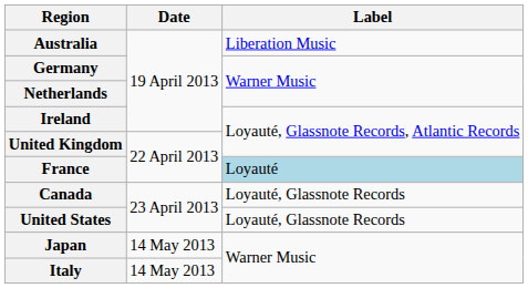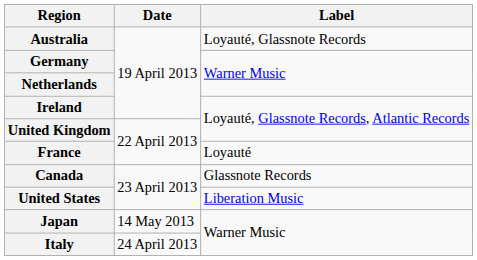 <table class="wikitable plainrowheaders">
 <tr>
 <th scope="col">Region</th>
 <th scope="col">Date</th>
 <th scope="col">Label</th>
 </tr>
 <tr>
 <th scope="row">Australia</th>
 <td rowspan="4">19 April 2013</td>
-<td><a href='#'>Liberation Music</a></td>
+<td>Loyauté, Glassnote Records</td>
 </tr>
 <tr>
 <th scope="row">Germany</th>
 <td rowspan="2"><a href='#'>Warner Music</a></td>
 </tr>
 <tr>
 <th scope="row">Netherlands</th>
 </tr>
 <tr>
 <th scope="row">Ireland</th>
 <td rowspan="2">Loyauté, <a href='#'>Glassnote Records</a>, <a href='#'>Atlantic Records</a></td>
 </tr>
 <tr>
 <th scope="row">United Kingdom</th>
 <td rowspan="2">22 April 2013</td>
 </tr>
 <tr>
 <th scope="row">France</th>
-<td style="background: lightblue;">Loyauté</td>
+<td>Loyauté</td>
 </tr>
 <tr>
 <th scope="row">Canada</th>
 <td rowspan="2">23 April 2013</td>
-<td>Loyauté, Glassnote Records</td>
+<td>Glassnote Records</td>
 </tr>
 <tr>
 <th scope="row">United States</th>
-<td>Loyauté, Glassnote Records</td>
+<td><a href='#'>Liberation Music</a></td>
 </tr>
 <tr>
 <th scope="row">Japan</th>
 <td>14 May 2013</td>
 <td rowspan="2">Warner Music</td>
 </tr>
 <tr>
 <th scope="row">Italy</th>
-<td>14 May 2013</td>
+<td>24 April 2013</td>
 </tr>
 </table>
